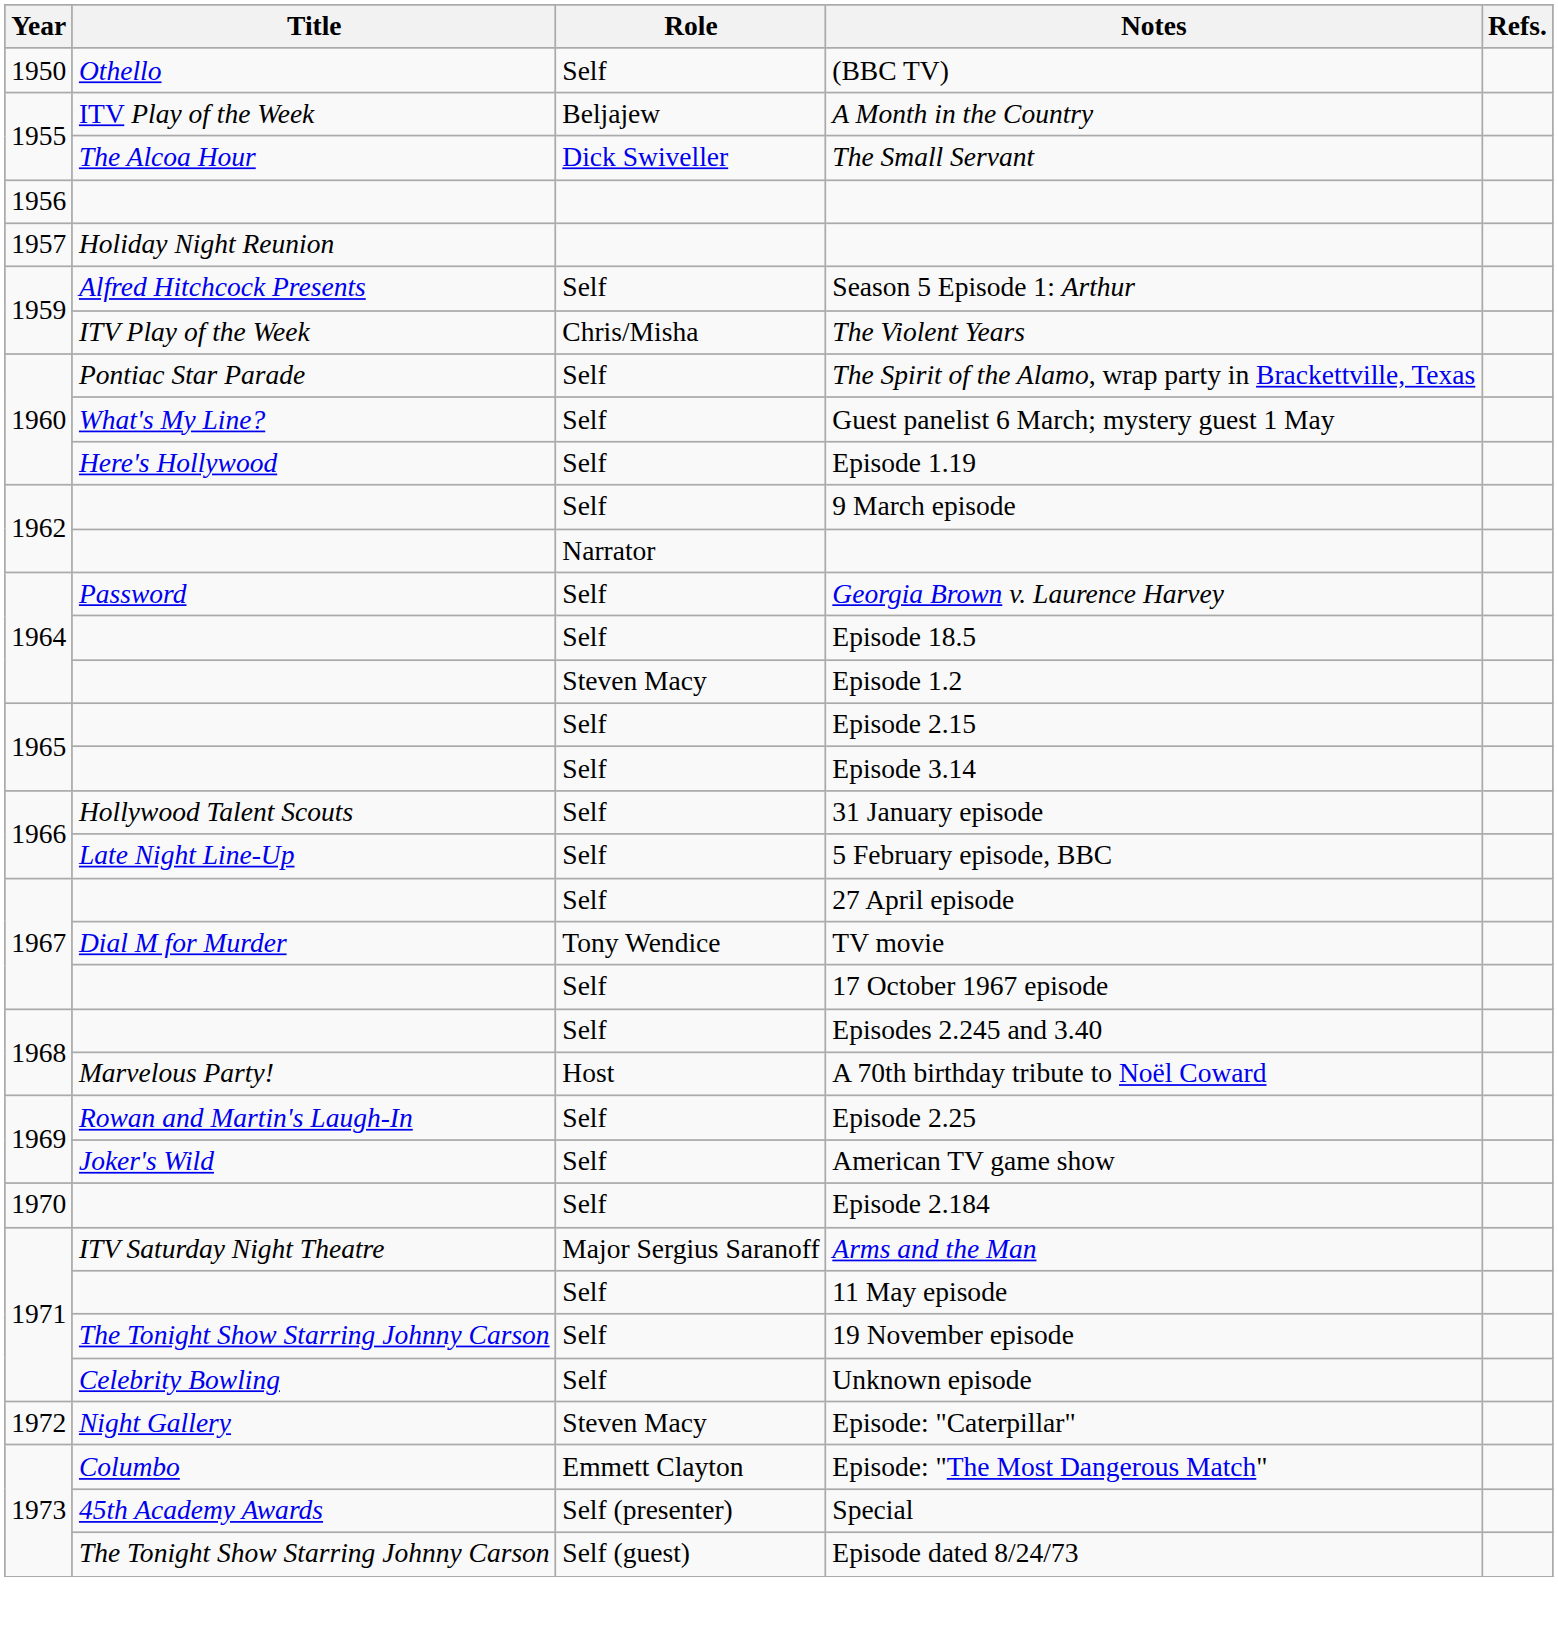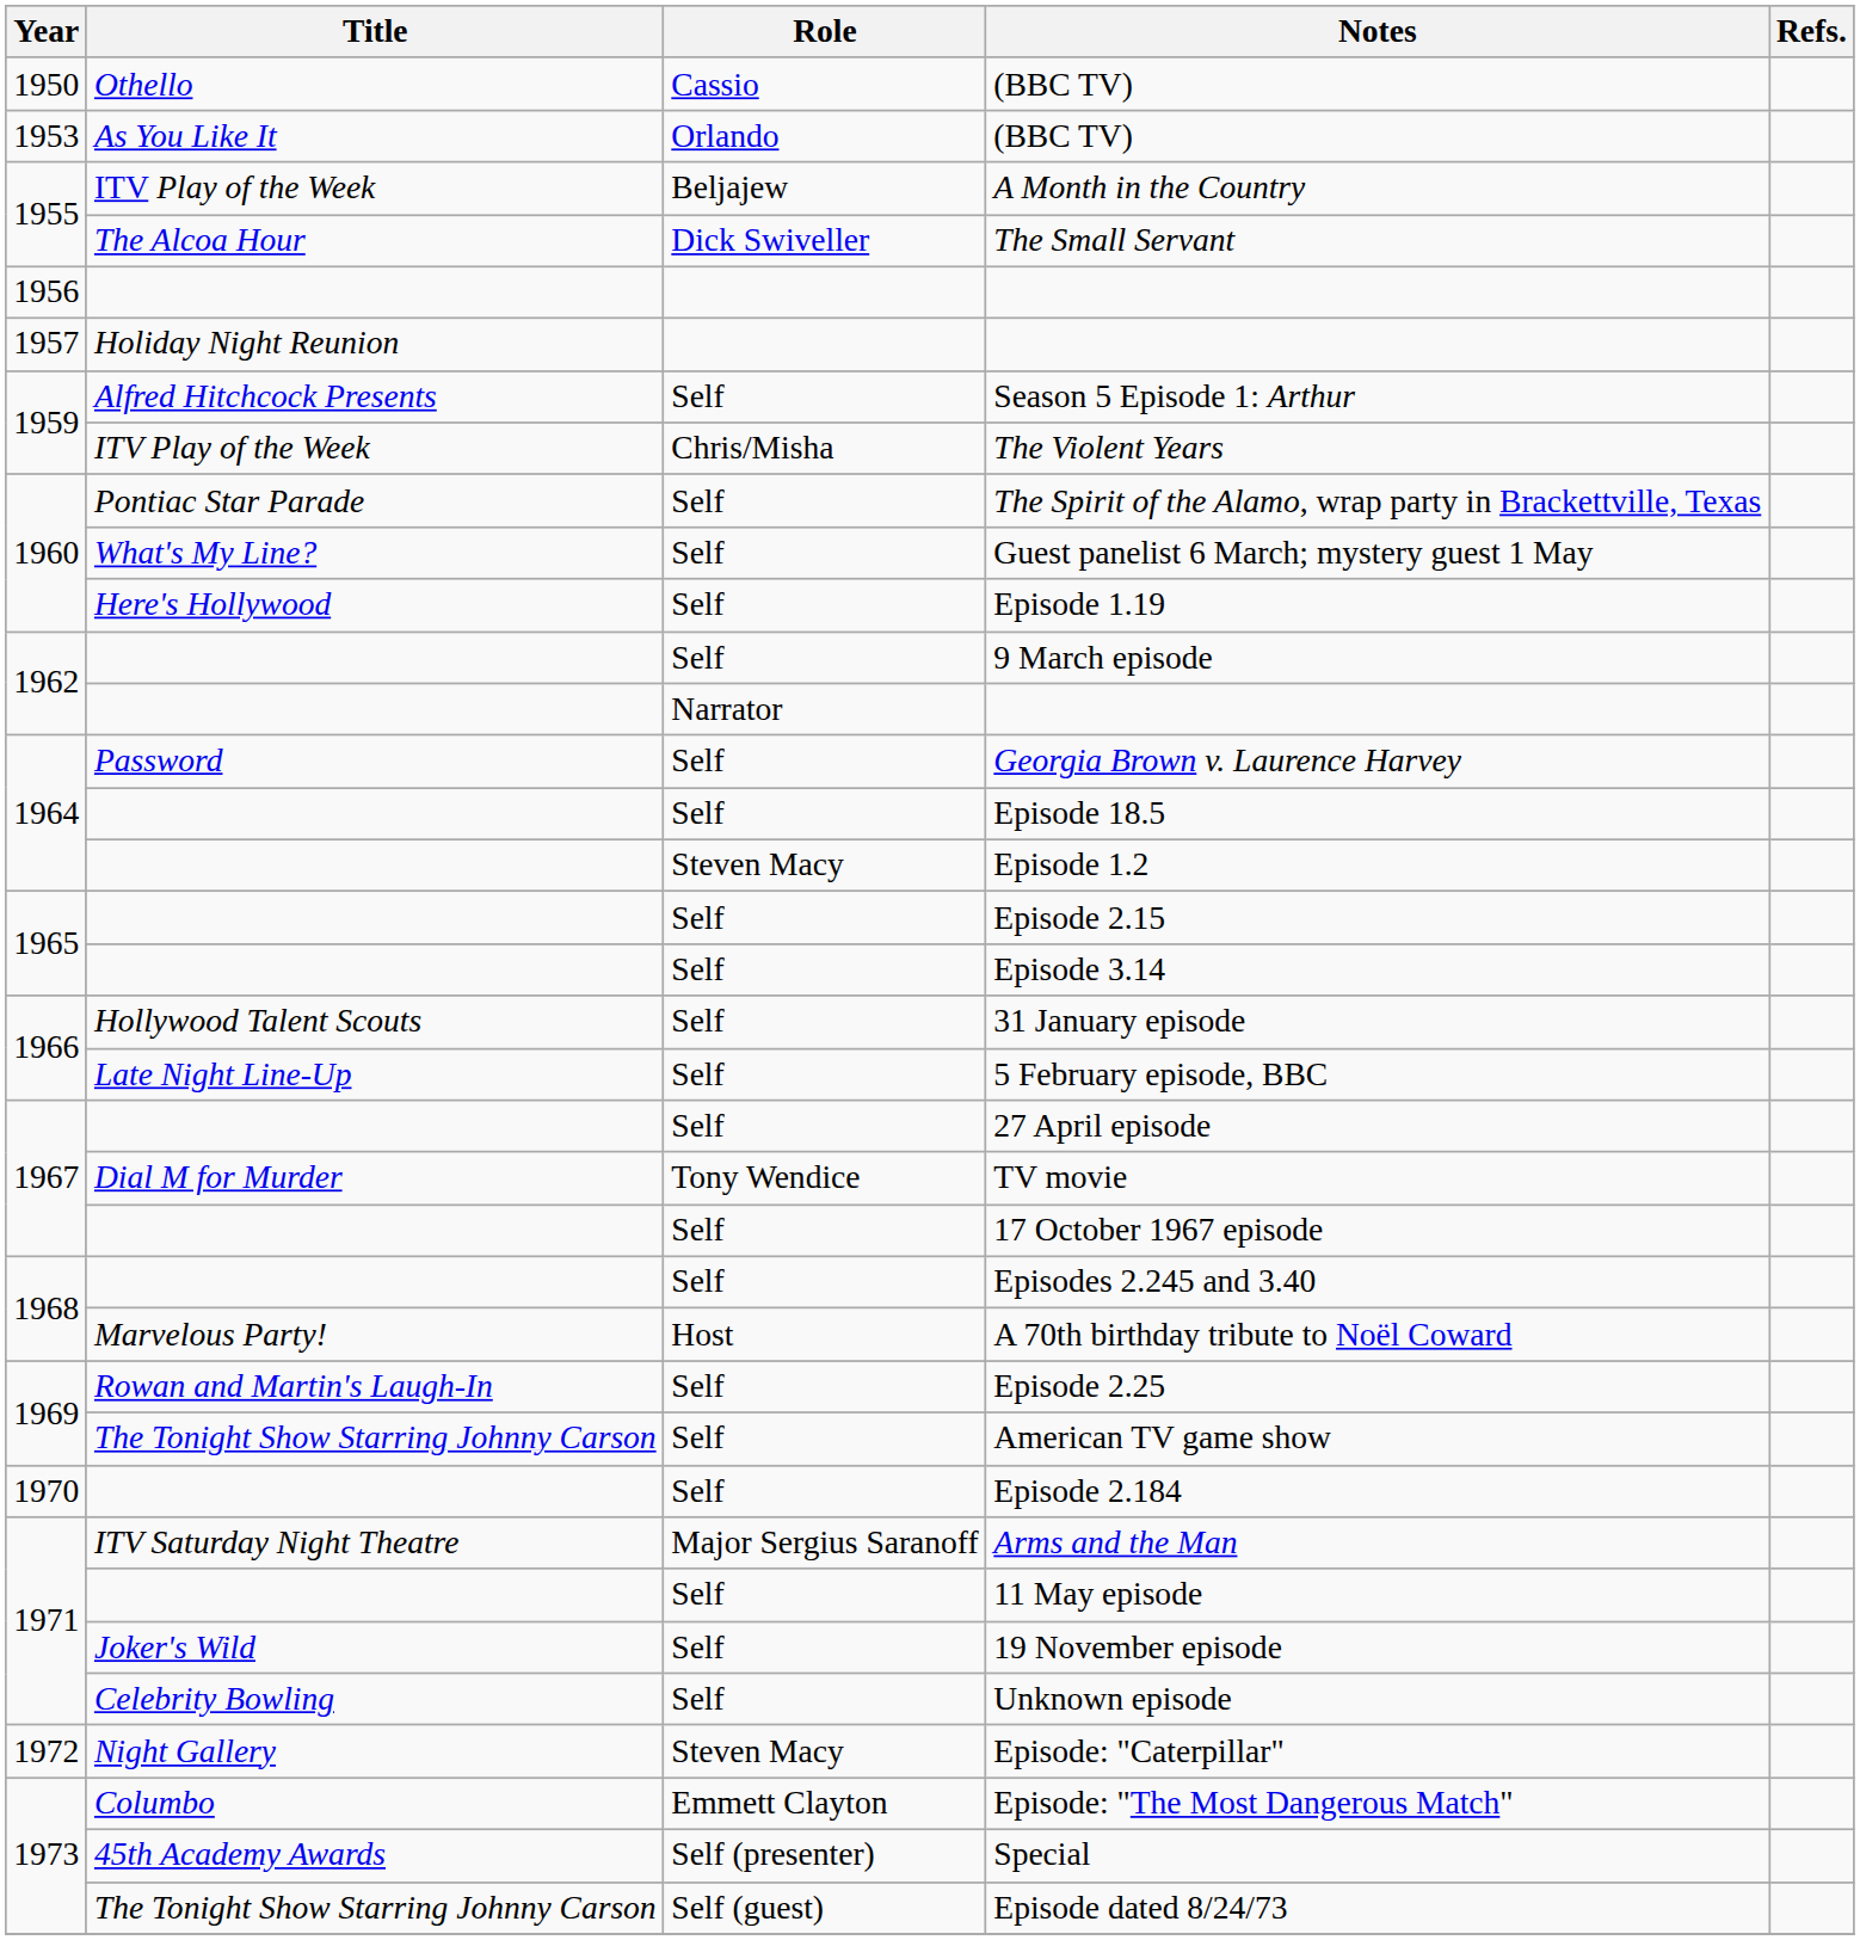 <table class="wikitable sortable">
 <tr>
 <th scope="col">Year</th>
 <th scope="col">Title</th>
 <th scope="col" class="unsortable">Role</th>
 <th scope="col" class="unsortable">Notes</th>
 <th scope="col" class="unsortable">Refs.</th>
 </tr>
 <tr>
 <td scope="row">1950</td>
 <td><em><a href='#'>Othello</a></em></td>
-<td>Self</td>
+<td><a href='#'>Cassio</a></td>
+<td>(BBC TV)</td>
+<td></td>
+</tr>
+<tr>
+<td scope="row">1953</td>
+<td><em><a href='#'>As You Like It</a></em></td>
+<td><a href='#'>Orlando</a></td>
 <td>(BBC TV)</td>
 <td></td>
 </tr>
 <tr>
 <td scope="row" rowspan=2>1955</td>
 <td><a href='#'>ITV</a> <em>Play of the Week</em></td>
 <td>Beljajew</td>
 <td><em>A Month in the Country</em></td>
 <td></td>
 </tr>
 <tr>
 <td><em><a href='#'>The Alcoa Hour</a></em></td>
 <td><a href='#'>Dick Swiveller</a></td>
 <td><em>The Small Servant</em></td>
 <td></td>
 </tr>
 <tr>
 <td scope="row">1956</td>
 <td></td>
 <td></td>
 <td></td>
 <td></td>
 </tr>
 <tr>
 <td scope="row">1957</td>
 <td><em>Holiday Night Reunion</em></td>
 <td></td>
 <td></td>
 <td></td>
 </tr>
 <tr>
 <td scope="row" rowspan=2>1959</td>
 <td><em><a href='#'>Alfred Hitchcock Presents</a></em></td>
 <td>Self</td>
 <td>Season 5 Episode 1: <em>Arthur</em></td>
 <td></td>
 </tr>
 <tr>
 <td><em>ITV Play of the Week</em></td>
 <td>Chris/Misha</td>
 <td><em>The Violent Years</em></td>
 <td></td>
 </tr>
 <tr>
 <td scope="row" rowspan=3>1960</td>
 <td><em>Pontiac Star Parade</em></td>
 <td>Self</td>
 <td><em>The Spirit of the Alamo</em>, wrap party in <a href='#'>Brackettville, Texas</a></td>
 <td></td>
 </tr>
 <tr>
 <td><em><a href='#'>What's My Line?</a></em></td>
 <td>Self</td>
 <td>Guest panelist 6 March; mystery guest 1 May</td>
 <td></td>
 </tr>
 <tr>
 <td><em><a href='#'>Here's Hollywood</a></em></td>
 <td>Self</td>
 <td>Episode 1.19</td>
 <td></td>
 </tr>
 <tr>
 <td scope="row" rowspan=2>1962</td>
 <td><em> </em></td>
 <td>Self</td>
 <td>9 March episode</td>
 <td></td>
 </tr>
 <tr>
 <td><em></em></td>
 <td>Narrator</td>
 <td></td>
 <td></td>
 </tr>
 <tr>
 <td scope="row" rowspan=3>1964</td>
 <td><em><a href='#'>Password</a></em></td>
 <td>Self</td>
 <td><em><a href='#'>Georgia Brown</a> v. Laurence Harvey</em></td>
 <td></td>
 </tr>
 <tr>
 <td></td>
 <td>Self</td>
 <td>Episode 18.5</td>
 <td></td>
 </tr>
 <tr>
 <td></td>
 <td>Steven Macy</td>
 <td>Episode 1.2</td>
 <td></td>
 </tr>
 <tr>
 <td scope="row" rowspan=2>1965</td>
 <td></td>
 <td>Self</td>
 <td>Episode 2.15</td>
 <td></td>
 </tr>
 <tr>
 <td></td>
 <td>Self</td>
 <td>Episode 3.14</td>
 <td></td>
 </tr>
 <tr>
 <td scope="row" rowspan=2>1966</td>
 <td><em>Hollywood Talent Scouts</em></td>
 <td>Self</td>
 <td>31 January episode</td>
 <td></td>
 </tr>
 <tr>
 <td><em><a href='#'>Late Night Line-Up</a></em></td>
 <td>Self</td>
 <td>5 February episode, BBC</td>
 <td></td>
 </tr>
 <tr>
 <td scope="row" rowspan=3>1967</td>
 <td></td>
 <td>Self</td>
 <td>27 April episode</td>
 <td></td>
 </tr>
 <tr>
 <td><em><a href='#'>Dial M for Murder</a></em></td>
 <td>Tony Wendice</td>
 <td>TV movie</td>
 <td></td>
 </tr>
 <tr>
 <td><em></em></td>
 <td>Self</td>
 <td>17 October 1967 episode</td>
 <td></td>
 </tr>
 <tr>
 <td scope="row" rowspan=2>1968</td>
 <td></td>
 <td>Self</td>
 <td>Episodes 2.245 and 3.40</td>
 <td></td>
 </tr>
 <tr>
 <td><em>Marvelous Party! </em></td>
 <td>Host</td>
 <td>A 70th birthday tribute to <a href='#'>Noël Coward</a></td>
 <td></td>
 </tr>
 <tr>
 <td scope="row" rowspan=2>1969</td>
 <td><em><a href='#'>Rowan and Martin's Laugh-In</a></em></td>
 <td>Self</td>
 <td>Episode 2.25</td>
 <td></td>
 </tr>
 <tr>
-<td><em><a href='#'>Joker's Wild</a></em></td>
+<td><em><a href='#'>The Tonight Show Starring Johnny Carson</a></em></td>
 <td>Self</td>
 <td>American TV game show</td>
 <td></td>
 </tr>
 <tr>
 <td scope="row">1970</td>
 <td></td>
 <td>Self</td>
 <td>Episode 2.184</td>
 <td></td>
 </tr>
 <tr>
 <td scope="row" rowspan=4>1971</td>
 <td><em>ITV Saturday Night Theatre</em></td>
 <td>Major Sergius Saranoff</td>
 <td><em><a href='#'>Arms and the Man</a></em></td>
 <td></td>
 </tr>
 <tr>
 <td></td>
 <td>Self</td>
 <td>11 May episode</td>
 <td></td>
 </tr>
 <tr>
-<td><em><a href='#'>The Tonight Show Starring Johnny Carson</a></em></td>
+<td><em><a href='#'>Joker's Wild</a></em></td>
 <td>Self</td>
 <td>19 November episode</td>
 <td></td>
 </tr>
 <tr>
 <td><em><a href='#'>Celebrity Bowling</a> </em></td>
 <td>Self</td>
 <td>Unknown episode</td>
 <td></td>
 </tr>
 <tr>
 <td scope="row">1972</td>
 <td><em><a href='#'>Night Gallery</a></em></td>
 <td>Steven Macy</td>
 <td>Episode: "Caterpillar"</td>
 <td></td>
 </tr>
 <tr>
 <td scope="row" rowspan=3>1973</td>
 <td><em><a href='#'>Columbo</a></em></td>
 <td>Emmett Clayton</td>
 <td>Episode: "<a href='#'>The Most Dangerous Match</a>"</td>
 <td></td>
 </tr>
 <tr>
 <td><em><a href='#'>45th Academy Awards</a> </em></td>
 <td>Self (presenter)</td>
 <td>Special</td>
 <td></td>
 </tr>
 <tr>
 <td><em>The Tonight Show Starring Johnny Carson</em></td>
 <td>Self (guest)</td>
 <td>Episode dated 8/24/73</td>
 <td></td>
 </tr>
 <tr>
 </tr>
 </table>
